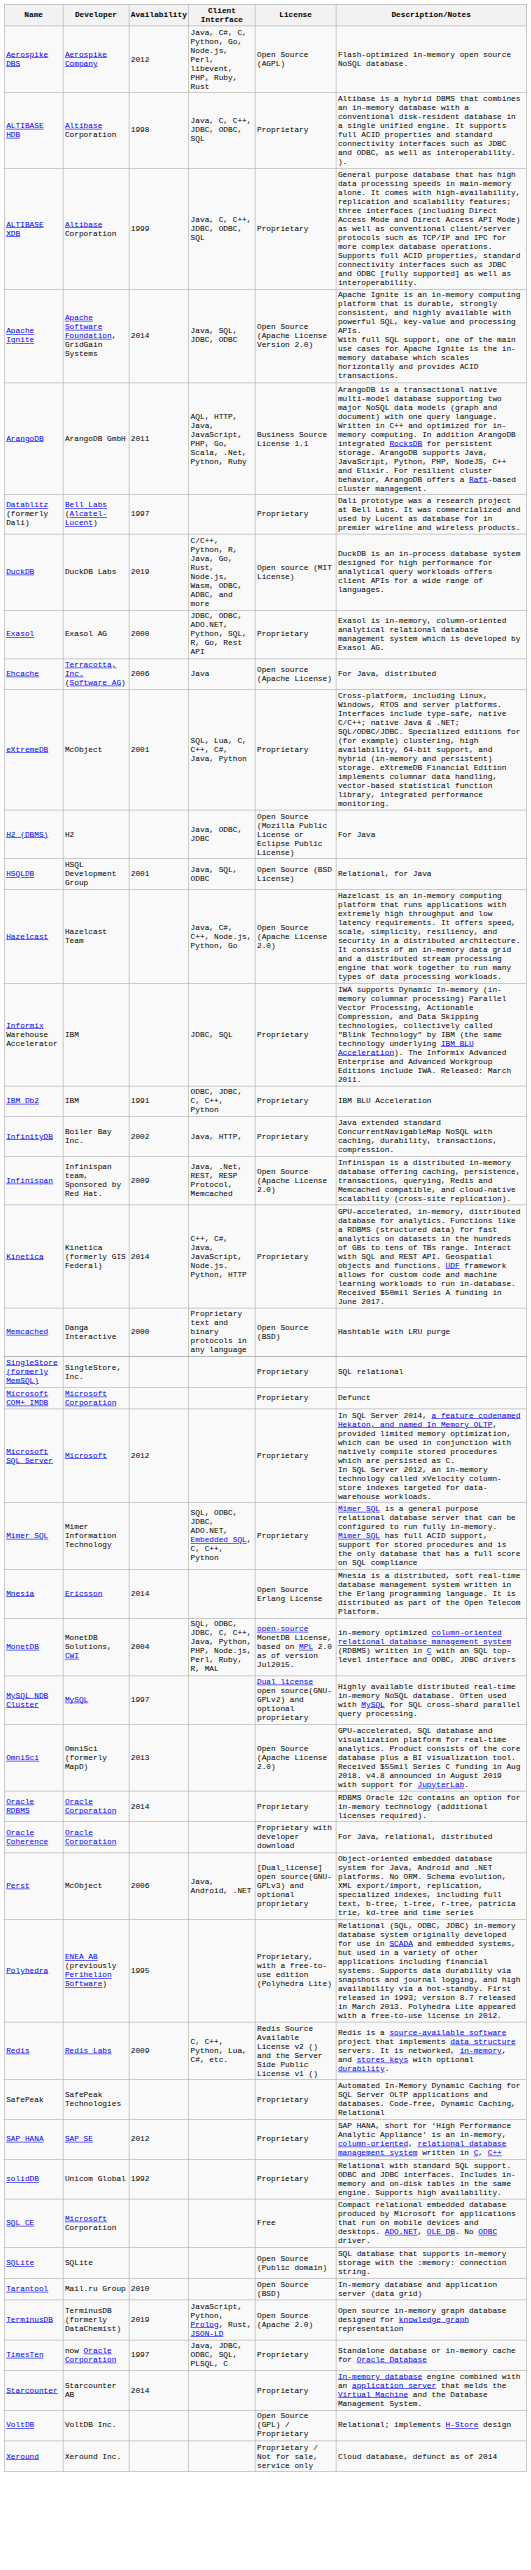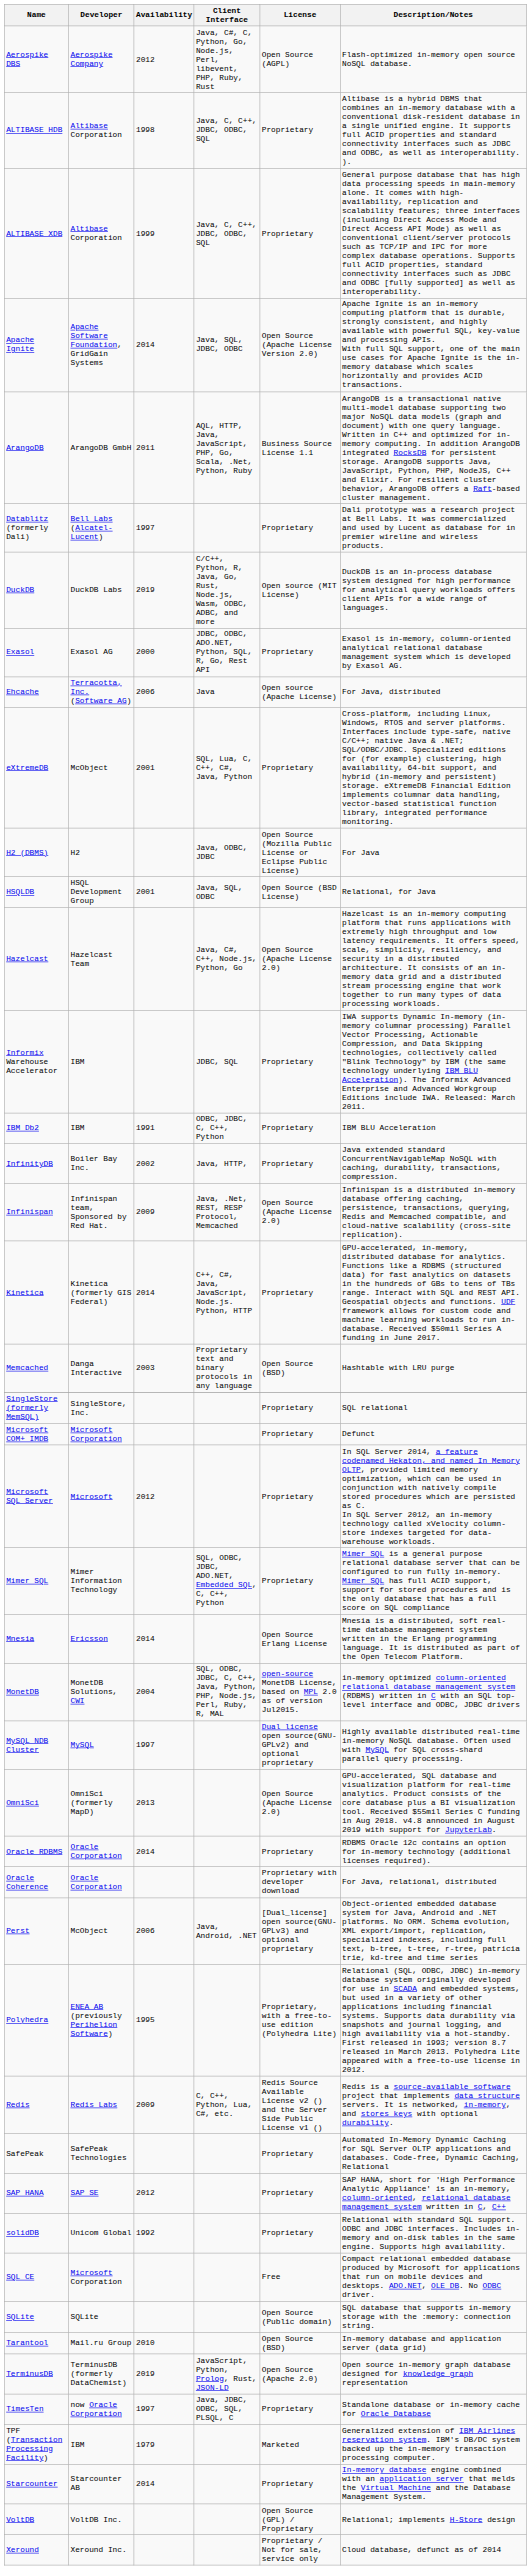 <table class="wikitable sortable">
 <tr>
 <th>Name</th>
 <th>Developer</th>
 <th>Availability</th>
 <th>Client Interface</th>
 <th>License</th>
 <th>Description/Notes</th>
 </tr>
 <tr>
 <td><a href='#'>Aerospike DBS</a></td>
 <td><a href='#'>Aerospike Company</a></td>
 <td>2012</td>
 <td>Java, C#, C, Python, Go, Node.js, Perl, libevent, PHP, Ruby, Rust</td>
 <td>Open Source (AGPL)</td>
 <td>Flash-optimized in-memory open source NoSQL database.</td>
 </tr>
 <tr>
 <td><a href='#'>ALTIBASE HDB</a></td>
 <td><a href='#'>Altibase</a> Corporation</td>
 <td>1998</td>
 <td>Java, C, C++, JDBC, ODBC, SQL</td>
 <td>Proprietary</td>
 <td>Altibase is a hybrid DBMS that combines an in-memory database with a conventional disk-resident database in a single unified engine. It supports full ACID properties and standard connectivity interfaces such as JDBC and ODBC, as well as interoperability.<br>).</td>
 </tr>
 <tr>
 <td><a href='#'>ALTIBASE XDB</a></td>
 <td><a href='#'>Altibase</a> Corporation</td>
 <td>1999</td>
 <td>Java, C, C++, JDBC, ODBC, SQL</td>
 <td>Proprietary</td>
 <td>General purpose database that has high data processing speeds in main-memory alone. It comes with high-availability, replication and scalability features; three interfaces (including Direct Access Mode and Direct Access API Mode) as well as conventional client/server protocols such as TCP/IP and IPC for more complex database operations. Supports full ACID properties, standard connectivity interfaces such as JDBC and ODBC [fully supported] as well as interoperability.</td>
 </tr>
 <tr>
 <td><a href='#'>Apache Ignite</a></td>
 <td><a href='#'>Apache Software Foundation</a>, GridGain Systems</td>
 <td>2014</td>
 <td>Java, SQL, JDBC, ODBC</td>
 <td>Open Source (Apache License Version 2.0)</td>
 <td>Apache Ignite is an in-memory computing platform that is durable, strongly consistent, and highly available with powerful SQL, key-value and processing APIs.<br>With full SQL support, one of the main use cases for Apache Ignite is the in-memory database which scales horizontally and provides ACID transactions.</td>
 </tr>
 <tr>
 <td><a href='#'>ArangoDB</a></td>
 <td>ArangoDB GmbH</td>
 <td>2011</td>
 <td>AQL, HTTP, Java, JavaScript, PHP, Go, Scala, .Net, Python, Ruby</td>
 <td>Business Source License 1.1</td>
 <td>ArangoDB is a transactional native multi-model database supporting two major NoSQL data models (graph and document) with one query language. Written in C++ and optimized for in-memory computing. In addition ArangoDB integrated <a href='#'>RocksDB</a> for persistent storage. ArangoDB supports Java, JavaScript, Python, PHP, NodeJS, C++ and Elixir. For resilient cluster behavior, ArangoDB offers a <a href='#'>Raft</a>-based cluster management.</td>
 </tr>
 <tr>
 <td><a href='#'>Datablitz</a> (formerly Dali)</td>
 <td><a href='#'>Bell Labs</a> (<a href='#'>Alcatel-Lucent</a>)</td>
 <td>1997</td>
 <td></td>
 <td>Proprietary</td>
 <td>Dali prototype was a research project at Bell Labs. It was commercialized and used by Lucent as database for in premier wireline and wireless products.</td>
 </tr>
 <tr>
 <td><a href='#'>DuckDB</a></td>
 <td>DuckDB Labs</td>
 <td>2019</td>
 <td>C/C++, Python, R, Java, Go, Rust, Node.js, Wasm, ODBC, ADBC, and more </td>
 <td>Open source (MIT License)</td>
 <td>DuckDB is an in-process database system designed for high performance for analytical query workloads offers client APIs for a wide range of languages.</td>
 </tr>
 <tr>
 <td><a href='#'>Exasol</a></td>
 <td>Exasol AG</td>
 <td>2000</td>
 <td>JDBC, ODBC, ADO.NET, Python, SQL, R, Go, Rest API </td>
 <td>Proprietary</td>
 <td>Exasol is in-memory, column-oriented analytical relational database management system which is developed by Exasol AG.</td>
 </tr>
 <tr>
 <td><a href='#'>Ehcache</a></td>
 <td><a href='#'>Terracotta, Inc.</a> (<a href='#'>Software AG</a>)</td>
 <td>2006</td>
 <td>Java</td>
 <td>Open source (Apache License)</td>
 <td>For Java, distributed</td>
 </tr>
 <tr>
 <td><a href='#'>eXtremeDB</a></td>
 <td>McObject</td>
 <td>2001</td>
 <td>SQL, Lua, C, C++, C#, Java, Python</td>
 <td>Proprietary</td>
 <td>Cross-platform, including Linux, Windows, RTOS and server platforms. Interfaces include type-safe, native C/C++; native Java & .NET; SQL/ODBC/JDBC. Specialized editions for (for example) clustering, high availability, 64-bit support, and hybrid (in-memory and persistent) storage. eXtremeDB Financial Edition implements columnar data handling, vector-based statistical function library, integrated performance monitoring.</td>
 </tr>
 <tr>
 <td><a href='#'>H2 (DBMS)</a></td>
 <td>H2</td>
 <td></td>
 <td>Java, ODBC, JDBC</td>
 <td>Open Source (Mozilla Public License or Eclipse Public License)</td>
 <td>For Java</td>
 </tr>
 <tr>
 <td><a href='#'>HSQLDB</a></td>
 <td>HSQL Development Group</td>
 <td>2001</td>
 <td>Java, SQL, ODBC</td>
 <td>Open Source (BSD License)</td>
 <td>Relational, for Java</td>
 </tr>
 <tr>
 <td><a href='#'>Hazelcast</a></td>
 <td>Hazelcast Team</td>
 <td></td>
 <td>Java, C#, C++, Node.js, Python, Go</td>
 <td>Open Source (Apache License 2.0)</td>
 <td>Hazelcast is an in-memory computing platform that runs applications with extremely high throughput and low latency requirements. It offers speed, scale, simplicity, resiliency, and security in a distributed architecture. It consists of an in-memory data grid and a distributed stream processing engine that work together to run many types of data processing workloads.</td>
 </tr>
 <tr>
 <td><a href='#'>Informix</a> Warehouse Accelerator</td>
 <td>IBM</td>
 <td></td>
 <td>JDBC, SQL</td>
 <td>Proprietary</td>
 <td>IWA supports Dynamic In-memory (in-memory columnar processing) Parallel Vector Processing, Actionable Compression, and Data Skipping technologies, collectively called "Blink Technology" by IBM (the same technology underlying <a href='#'>IBM BLU Acceleration</a>). The Informix Advanced Enterprise and Advanced Workgroup Editions include IWA.  Released: March 2011.</td>
 </tr>
 <tr>
 <td><a href='#'>IBM Db2</a></td>
 <td>IBM</td>
 <td>1991</td>
 <td>ODBC, JDBC, C, C++, Python</td>
 <td>Proprietary</td>
 <td>IBM BLU Acceleration</td>
 </tr>
 <tr>
 <td><a href='#'>InfinityDB</a></td>
 <td>Boiler Bay Inc.</td>
 <td>2002</td>
 <td>Java, HTTP,</td>
 <td>Proprietary</td>
 <td>Java extended standard ConcurrentNavigableMap NoSQL with caching, durability, transactions, compression.</td>
 </tr>
 <tr>
 <td><a href='#'>Infinispan</a></td>
 <td>Infinispan team, Sponsored by Red Hat.</td>
 <td>2009</td>
 <td>Java, .Net, REST, RESP Protocol, Memcached</td>
 <td>Open Source (Apache License 2.0)</td>
 <td>Infinispan is a distributed in-memory database offering caching, persistence, transactions, querying, Redis and Memcached compatible, and cloud-native scalability (cross-site replication).</td>
 </tr>
 <tr>
 <td><a href='#'>Kinetica</a></td>
 <td>Kinetica (formerly GIS Federal)</td>
 <td>2014</td>
 <td>C++, C#, Java, JavaScript, Node.js. Python, HTTP</td>
 <td>Proprietary</td>
 <td>GPU-accelerated, in-memory, distributed database for analytics. Functions like a RDBMS (structured data) for fast analytics on datasets in the hundreds of GBs to tens of TBs range. Interact with SQL and REST API. Geospatial objects and functions. <a href='#'>UDF</a> framework allows for custom code and machine learning workloads to run in-database. Received $50mil Series A funding in June 2017.</td>
 </tr>
 <tr>
 <td><a href='#'>Memcached</a></td>
 <td>Danga Interactive</td>
-<td>2000</td>
+<td>2003</td>
 <td>Proprietary text and binary protocols in any language</td>
 <td>Open Source (BSD)</td>
 <td>Hashtable with LRU purge</td>
 </tr>
 <tr>
 </tr>
 <tr>
 <td><a href='#'>SingleStore (formerly MemSQL)</a></td>
 <td>SingleStore, Inc.</td>
 <td></td>
 <td></td>
 <td>Proprietary</td>
 <td>SQL relational</td>
 </tr>
 <tr>
 <td><a href='#'>Microsoft COM+ IMDB</a></td>
 <td><a href='#'>Microsoft Corporation</a></td>
 <td></td>
 <td></td>
 <td>Proprietary</td>
 <td>Defunct</td>
 </tr>
 <tr>
 <td><a href='#'>Microsoft SQL Server</a></td>
 <td><a href='#'>Microsoft</a></td>
 <td>2012</td>
 <td></td>
 <td>Proprietary</td>
 <td>In SQL Server 2014, <a href='#'>a feature codenamed Hekaton, and named In Memory OLTP</a>, provided limited memory optimization, which can be used in conjunction with natively compile stored procedures which are persisted as C.<br>In SQL Server 2012, an in-memory technology called xVelocity column-store indexes targeted for data-warehouse workloads.</td>
 </tr>
 <tr>
 <td><a href='#'>Mimer SQL</a></td>
 <td>Mimer Information Technology</td>
 <td></td>
 <td>SQL, ODBC, JDBC, ADO.NET, <a href='#'>Embedded SQL</a>, C, C++, Python</td>
 <td>Proprietary</td>
 <td><a href='#'>Mimer SQL</a> is a general purpose relational database server that can be configured to run fully in-memory. <a href='#'>Mimer SQL</a> has full ACID support, support for stored procedures and is the only database that has a full score on SQL compliance</td>
 </tr>
 <tr>
 <td><a href='#'>Mnesia</a></td>
 <td><a href='#'>Ericsson</a></td>
 <td>2014</td>
 <td></td>
 <td>Open Source Erlang License</td>
 <td>Mnesia is a distributed, soft real-time database management system written in the Erlang programming language. It is distributed as part of the Open Telecom Platform.</td>
 </tr>
 <tr>
 <td><a href='#'>MonetDB</a></td>
 <td>MonetDB Solutions, <a href='#'>CWI</a></td>
 <td>2004</td>
 <td>SQL, ODBC, JDBC, C, C++, Java, Python, PHP, Node.js, Perl, Ruby, R, MAL</td>
 <td><a href='#'>open-source</a> MonetDB License, based on <a href='#'>MPL</a> 2.0 as of version Jul2015.</td>
 <td>in-memory optimized <a href='#'>column-oriented</a> <a href='#'>relational database management system</a> (RDBMS) written in <a href='#'>C</a> with an SQL top-level interface and ODBC, JDBC drivers</td>
 </tr>
 <tr>
 <td><a href='#'>MySQL NDB Cluster</a></td>
 <td><a href='#'>MySQL</a></td>
 <td>1997</td>
 <td></td>
 <td><a href='#'>Dual license</a> open source(GNU-GPLv2) and optional proprietary</td>
 <td>Highly available distributed real-time in-memory NoSQL database. Often used with <a href='#'>MySQL</a> for SQL cross-shard parallel query processing.</td>
 </tr>
 <tr>
 <td><a href='#'>OmniSci</a></td>
 <td>OmniSci (formerly MapD)</td>
 <td>2013</td>
 <td></td>
 <td>Open Source (Apache License 2.0)</td>
 <td>GPU-accelerated, SQL database and visualization platform for real-time analytics. Product consists of the core database plus a BI visualization tool. Received $55mil Series C funding in Aug 2018. v4.8 announced in August 2019 with support for <a href='#'>JupyterLab</a>.</td>
 </tr>
 <tr>
 <td><a href='#'>Oracle RDBMS</a></td>
 <td><a href='#'>Oracle Corporation</a></td>
 <td>2014</td>
 <td></td>
 <td>Proprietary</td>
 <td>RDBMS Oracle 12c contains an option for in-memory technology (additional licenses required).</td>
 </tr>
 <tr>
 <td><a href='#'>Oracle Coherence</a></td>
 <td><a href='#'>Oracle Corporation</a></td>
 <td></td>
 <td></td>
 <td>Proprietary with developer download</td>
 <td>For Java, relational, distributed</td>
 </tr>
 <tr>
 <td><a href='#'>Perst</a></td>
 <td>McObject</td>
 <td>2006</td>
 <td>Java, Android, .NET</td>
 <td>[Dual_license] open source(GNU-GPLv3) and optional proprietary</td>
 <td>Object-oriented embedded database system for Java, Android and .NET platforms. No ORM. Schema evolution, XML export/import, replication, specialized indexes, including full text, b-tree, t-tree, r-tree, patricia trie, kd-tree and time series</td>
 </tr>
 <tr>
 <td><a href='#'>Polyhedra</a></td>
 <td><a href='#'>ENEA AB</a> (previously <a href='#'>Perihelion Software</a>)</td>
 <td>1995</td>
 <td></td>
 <td>Proprietary, with a free-to-use edition (Polyhedra Lite)</td>
 <td>Relational (SQL, ODBC, JDBC) in-memory database system originally developed for use in <a href='#'>SCADA</a> and embedded systems, but used in a variety of other applications including financial systems. Supports data durability via snapshots and journal logging, and high availability via a hot-standby. First released in 1993; version 8.7 released in March 2013. Polyhedra Lite appeared with a free-to-use license in 2012.</td>
 </tr>
 <tr>
 <td><a href='#'>Redis</a></td>
 <td><a href='#'>Redis Labs</a></td>
 <td>2009</td>
 <td>C, C++, Python, Lua, C#, etc.</td>
 <td>Redis Source Available License v2 () and the Server Side Public License v1 ()</td>
 <td>Redis is a <a href='#'>source-available software</a> project that implements <a href='#'>data structure</a> servers. It is networked, <a href='#'>in-memory</a>, and <a href='#'>stores keys</a> with optional <a href='#'>durability</a>.</td>
 </tr>
 <tr>
 <td>SafePeak</td>
 <td>SafePeak Technologies</td>
 <td></td>
 <td></td>
 <td>Proprietary</td>
 <td>Automated In-Memory Dynamic Caching for SQL Server OLTP applications and databases. Code-free, Dynamic Caching, Relational</td>
 </tr>
 <tr>
 <td><a href='#'>SAP HANA</a></td>
 <td><a href='#'>SAP SE</a></td>
 <td>2012</td>
 <td></td>
 <td>Proprietary</td>
 <td>SAP HANA, short for 'High Performance Analytic Appliance' is an in-memory, <a href='#'>column-oriented</a>, <a href='#'>relational database management system</a> written in <a href='#'>C</a>, <a href='#'>C++</a></td>
 </tr>
 <tr>
 <td><a href='#'>solidDB</a></td>
 <td>Unicom Global</td>
 <td>1992</td>
 <td></td>
 <td>Proprietary</td>
 <td>Relational with standard SQL support. ODBC and JDBC interfaces. Includes in-memory and on-disk tables in the same engine. Supports high availability.</td>
 </tr>
 <tr>
 <td><a href='#'>SQL CE</a></td>
 <td><a href='#'>Microsoft</a> Corporation</td>
 <td></td>
 <td></td>
 <td>Free</td>
 <td>Compact relational embedded database produced by Microsoft for applications that run on mobile devices and desktops. <a href='#'>ADO.NET</a>, <a href='#'>OLE DB</a>. No <a href='#'>ODBC</a> driver.</td>
 </tr>
 <tr>
 <td><a href='#'>SQLite</a></td>
 <td>SQLite</td>
 <td></td>
 <td></td>
 <td>Open Source (Public domain)</td>
 <td>SQL database that supports in-memory storage with the :memory: connection string.</td>
 </tr>
 <tr>
 <td><a href='#'>Tarantool</a></td>
 <td>Mail.ru Group</td>
 <td>2010</td>
 <td></td>
 <td>Open Source (BSD)</td>
 <td>In-memory database and application server (data grid)</td>
 </tr>
 <tr>
 <td><a href='#'>TerminusDB</a></td>
 <td>TerminusDB (formerly DataChemist)</td>
 <td>2019</td>
 <td>JavaScript, Python, <a href='#'>Prolog</a>, Rust, <a href='#'>JSON-LD</a><br></td>
 <td>Open Source (Apache 2.0)</td>
 <td>Open source in-memory graph database designed for <a href='#'>knowledge graph</a> representation</td>
 </tr>
 <tr>
 <td><a href='#'>TimesTen</a></td>
 <td>now <a href='#'>Oracle Corporation</a></td>
 <td>1997</td>
 <td>Java, JDBC, ODBC, SQL, PLSQL, C</td>
 <td>Proprietary</td>
 <td>Standalone database or in-memory cache for <a href='#'>Oracle Database</a></td>
 </tr>
 <tr>
+<td>TPF (<a href='#'>Transaction Processing Facility</a>)</td>
+<td>IBM</td>
+<td>1979</td>
+<td></td>
+<td>Marketed</td>
+<td>Generalized extension of <a href='#'>IBM Airlines reservation system</a>. IBM's DB/DC system backed up the in-memory transaction processing computer.</td>
+</tr>
+<tr>
 <td><a href='#'>Starcounter</a></td>
 <td>Starcounter AB</td>
 <td>2014</td>
 <td></td>
 <td>Proprietary</td>
 <td><a href='#'>In-memory database</a> engine combined with an <a href='#'>application server</a> that melds the <a href='#'>Virtual Machine</a> and the Database Management System.</td>
 </tr>
 <tr>
 <td><a href='#'>VoltDB</a></td>
 <td>VoltDB Inc.</td>
 <td></td>
 <td></td>
 <td>Open Source (GPL) / Proprietary</td>
 <td>Relational; implements <a href='#'>H-Store</a> design</td>
 </tr>
 <tr>
 <td><a href='#'>Xeround</a></td>
 <td>Xeround Inc.</td>
 <td></td>
 <td></td>
 <td>Proprietary / Not for sale, service only</td>
 <td>Cloud database, defunct as of 2014</td>
 </tr>
 </table>
